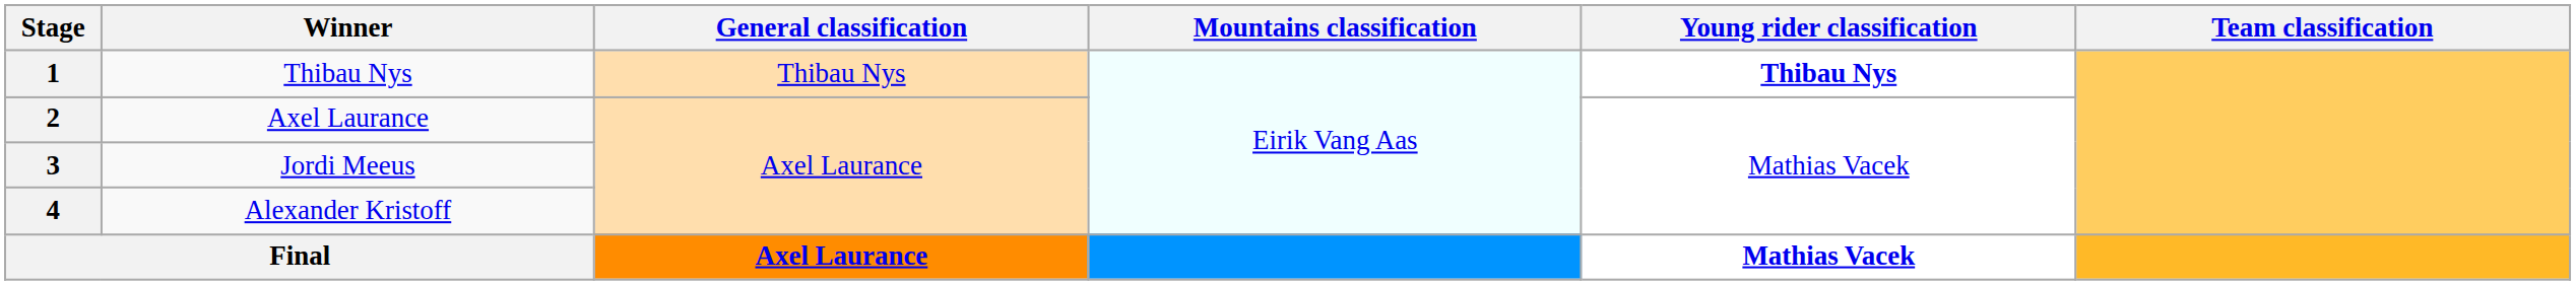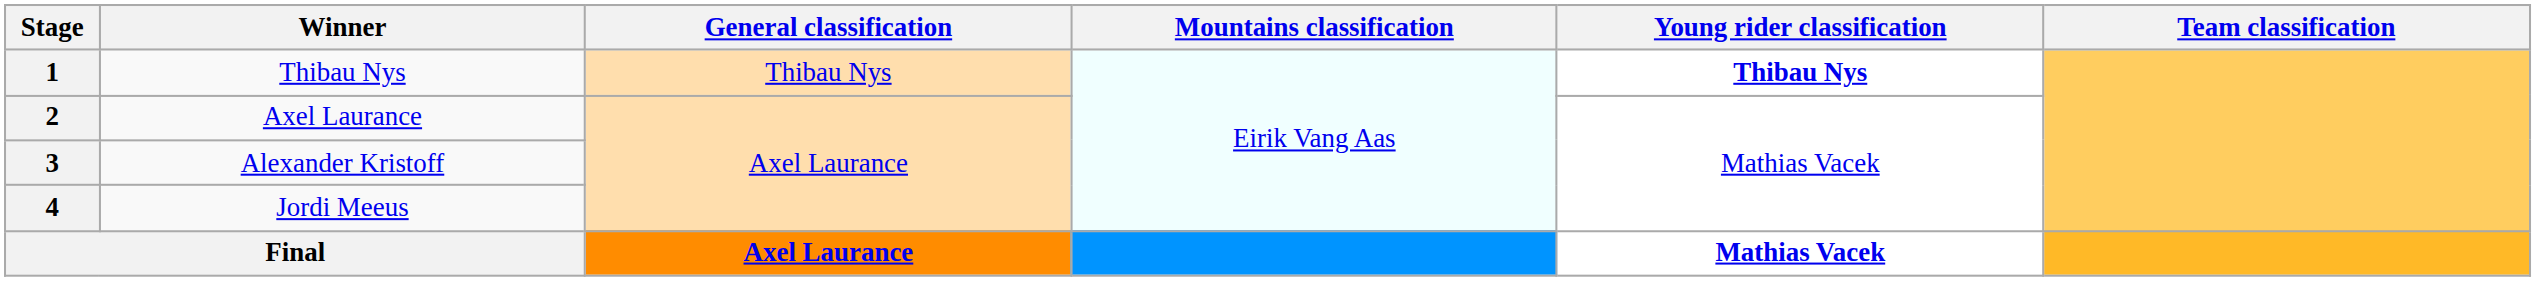 <table class="wikitable" style="text-align: center; font-size:smaller;">
 <tr style="background:#efefef;">
 <th scope="col" style="width:2%;">Stage</th>
 <th scope="col" style="width:14%;">Winner</th>
 <th scope="col" style="width:14%;"><a href='#'>General classification</a><br></th>
 <th scope="col" style="width:14%;"><a href='#'>Mountains classification</a><br></th>
 <th scope="col" style="width:14%;"><a href='#'>Young rider classification</a><br></th>
 <th scope="col" style="width:14%;"><a href='#'>Team classification</a></th>
 </tr>
 <tr>
 <th>1</th>
 <td><a href='#'>Thibau Nys</a></td>
 <td style="background:navajowhite;"><a href='#'>Thibau Nys</a></td>
 <td style="background:azure;" rowspan="4"><a href='#'>Eirik Vang Aas</a></td>
 <td style="background:white;"><strong><a href='#'>Thibau Nys</a></strong></td>
 <td style="background:#FFCD5F;" rowspan="4"></td>
 </tr>
 <tr>
 <th>2</th>
 <td><a href='#'>Axel Laurance</a></td>
 <td style="background:navajowhite;" rowspan="3"><a href='#'>Axel Laurance</a></td>
 <td style="background:white;" rowspan="3"><a href='#'>Mathias Vacek</a></td>
 </tr>
 <tr>
 <th>3</th>
-<td><a href='#'>Jordi Meeus</a></td>
+<td><a href='#'>Alexander Kristoff</a></td>
 </tr>
 <tr>
 <th>4</th>
-<td><a href='#'>Alexander Kristoff</a></td>
+<td><a href='#'>Jordi Meeus</a></td>
 </tr>
 <tr>
 <th colspan="2">Final</th>
 <th style="background:#FF8C00;"><a href='#'>Axel Laurance</a></th>
 <th style="background:#0094FF;"></th>
 <th style="background:white;"><a href='#'>Mathias Vacek</a></th>
 <th style="background:#FFB927;"></th>
 </tr>
 </table>
